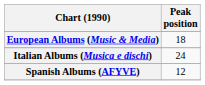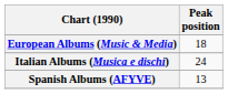 <table class="wikitable sortable plainrowheaders" style="text-align:center">
 <tr>
 <th scope="col">Chart (1990)</th>
 <th scope="col">Peak<br> position</th>
 </tr>
 <tr>
 </tr>
 <tr>
 </tr>
 <tr>
 </tr>
 <tr>
 </tr>
 <tr>
 <th scope="row"><a href='#'>European Albums</a> (<em><a href='#'>Music & Media</a></em>)</th>
 <td>18</td>
 </tr>
 <tr>
 </tr>
 <tr>
 <th scope="row">Italian Albums (<em><a href='#'>Musica e dischi</a></em>)</th>
 <td>24</td>
 </tr>
 <tr>
 </tr>
 <tr>
 <th scope="row">Spanish Albums (<a href='#'>AFYVE</a>)</th>
-<td>12</td>
+<td>13</td>
 </tr>
 <tr>
 </tr>
 <tr>
 </tr>
 <tr>
 </tr>
 <tr>
 </tr>
 </table>
